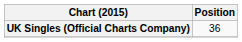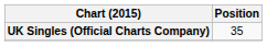 <table class="wikitable plainrowheaders sortable" style="text-align:center">
 <tr>
 <th scope="col">Chart (2015)</th>
 <th scope="col">Position</th>
 </tr>
 <tr>
 <th scope="row">UK Singles (Official Charts Company)</th>
-<td>36</td>
+<td>35</td>
 </tr>
 <tr>
 </tr>
 </table>
